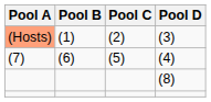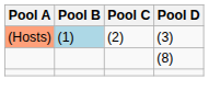 <table class="wikitable">
 <tr>
 <th width=25%>Pool A</th>
 <th width=25%>Pool B</th>
 <th width=25%>Pool C</th>
 <th width=25%>Pool D</th>
 </tr>
 <tr>
 <td style="background: lightsalmon;"> (Hosts)</td>
-<td> (1)</td>
+<td style="background: lightblue;"> (1)</td>
 <td> (2)</td>
 <td> (3)</td>
-</tr>
-<tr>
-<td> (7)</td>
-<td> (6)</td>
-<td> (5)</td>
-<td> (4)</td>
 </tr>
 <tr>
 <td></td>
 <td></td>
 <td></td>
 <td> (8)</td>
 </tr>
 <tr>
 <td></td>
 <td></td>
 <td></td>
 <td></td>
 </tr>
 </table>
